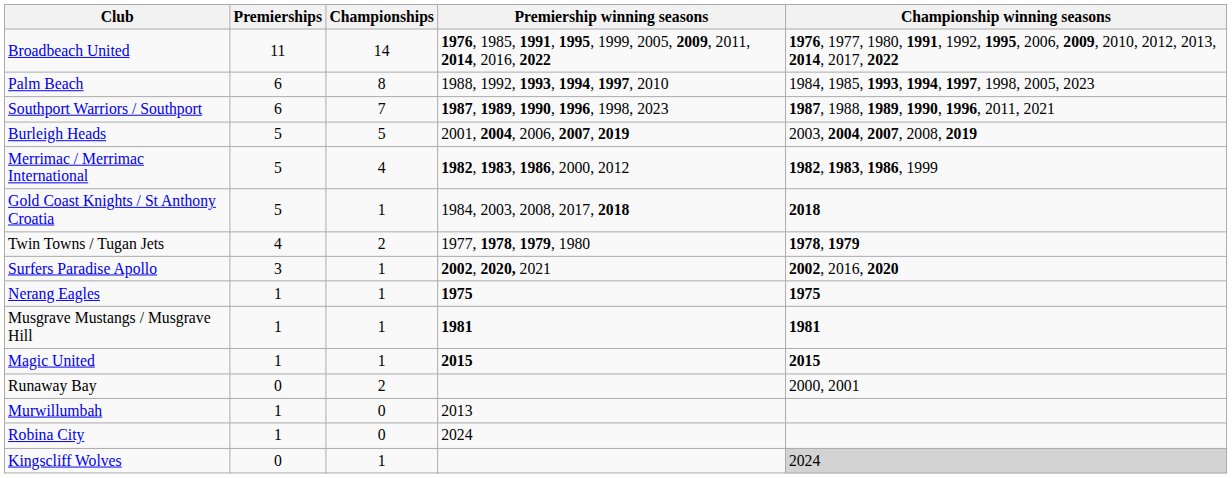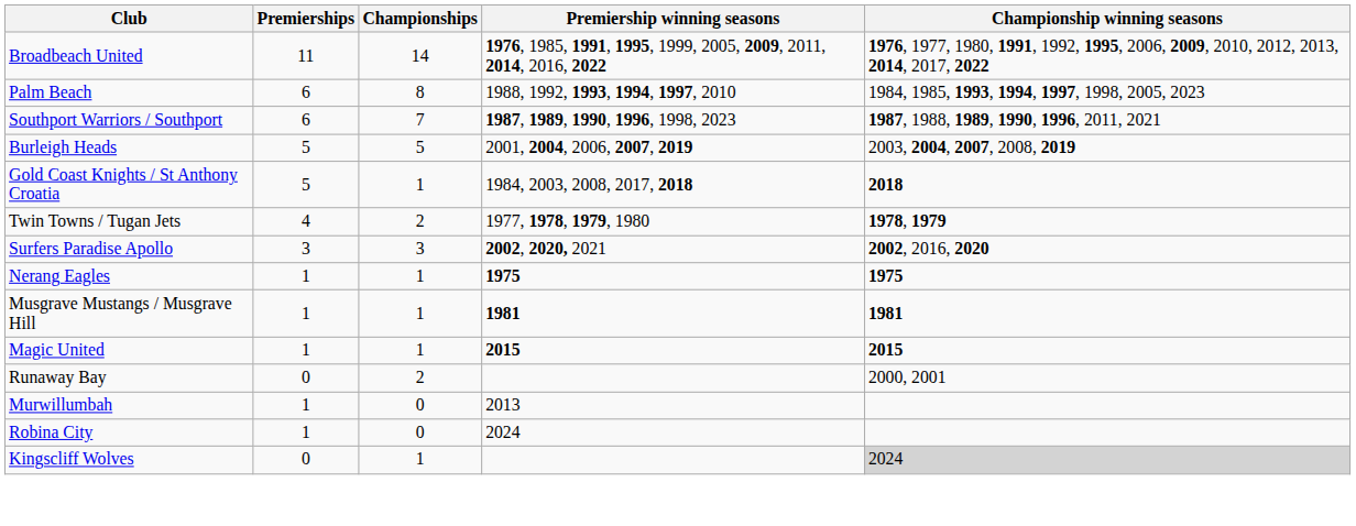 <table class="wikitable sortable">
 <tr>
 <th>Club</th>
 <th>Premierships</th>
 <th>Championships</th>
 <th>Premiership winning seasons</th>
 <th>Championship winning seasons</th>
 </tr>
 <tr>
 <td><a href='#'>Broadbeach United</a></td>
 <td style="text-align:center;">11</td>
 <td style="text-align:center;">14</td>
 <td><strong>1976</strong>, 1985, <strong>1991</strong>, <strong>1995</strong>, 1999, 2005, <strong>2009</strong>, 2011, <strong>2014</strong>, 2016, <strong>2022</strong></td>
 <td><strong>1976</strong>, 1977, 1980, <strong>1991</strong>, 1992, <strong>1995</strong>, 2006, <strong>2009</strong>, 2010, 2012, 2013, <strong>2014</strong>, 2017, <strong>2022</strong></td>
 </tr>
 <tr>
 <td><a href='#'>Palm Beach</a></td>
 <td style="text-align:center;">6</td>
 <td style="text-align:center;">8</td>
 <td>1988, 1992, <strong>1993</strong>, <strong>1994</strong>, <strong>1997</strong>, 2010</td>
 <td>1984, 1985, <strong>1993</strong>, <strong>1994</strong>, <strong>1997</strong>, 1998, 2005, 2023</td>
 </tr>
 <tr>
 <td><a href='#'>Southport Warriors / Southport</a></td>
 <td style="text-align:center;">6</td>
 <td style="text-align:center;">7</td>
 <td><strong>1987</strong>, <strong>1989</strong>, <strong>1990</strong>, <strong>1996</strong>, 1998, 2023</td>
 <td><strong>1987</strong>, 1988, <strong>1989</strong>, <strong>1990</strong>, <strong>1996</strong>, 2011, 2021</td>
 </tr>
 <tr>
 <td><a href='#'>Burleigh Heads</a></td>
 <td style="text-align:center;">5</td>
 <td style="text-align:center;">5</td>
 <td>2001, <strong>2004</strong>, 2006, <strong>2007</strong>, <strong>2019</strong></td>
 <td>2003, <strong>2004</strong>, <strong>2007</strong>, 2008, <strong>2019</strong></td>
 </tr>
 <tr>
-<td><a href='#'>Merrimac / Merrimac International</a></td>
-<td style="text-align:center;">5</td>
-<td style="text-align:center;">4</td>
-<td><strong>1982</strong>, <strong>1983</strong>, <strong>1986</strong>, 2000, 2012</td>
-<td><strong>1982</strong>, <strong>1983</strong>, <strong>1986</strong>, 1999</td>
-</tr>
-<tr>
 <td><a href='#'>Gold Coast Knights / St Anthony Croatia</a></td>
 <td style="text-align:center;">5</td>
 <td style="text-align:center;">1</td>
 <td>1984, 2003, 2008, 2017, <strong>2018</strong></td>
 <td><strong>2018</strong></td>
 </tr>
 <tr>
 <td>Twin Towns / Tugan Jets</td>
 <td style="text-align:center;">4</td>
 <td style="text-align:center;">2</td>
 <td>1977, <strong>1978</strong>, <strong>1979</strong>, 1980</td>
 <td><strong>1978</strong>, <strong>1979</strong></td>
 </tr>
 <tr>
 <td><a href='#'>Surfers Paradise Apollo</a></td>
 <td style="text-align:center;">3</td>
-<td style="text-align:center;">1</td>
+<td style="text-align:center;">3</td>
 <td><strong>2002</strong>, <strong>2020,</strong> 2021</td>
 <td><strong>2002</strong>, 2016, <strong>2020</strong></td>
 </tr>
 <tr>
 <td><a href='#'>Nerang Eagles</a></td>
 <td style="text-align:center;">1</td>
 <td style="text-align:center;">1</td>
 <td><strong>1975</strong></td>
 <td><strong>1975</strong></td>
 </tr>
 <tr>
 <td>Musgrave Mustangs / Musgrave Hill</td>
 <td style="text-align:center;">1</td>
 <td style="text-align:center;">1</td>
 <td><strong>1981</strong></td>
 <td><strong>1981</strong></td>
 </tr>
 <tr>
 <td><a href='#'>Magic United</a></td>
 <td style="text-align:center;">1</td>
 <td style="text-align:center;">1</td>
 <td><strong>2015</strong></td>
 <td><strong>2015</strong></td>
 </tr>
 <tr>
 <td>Runaway Bay</td>
 <td style="text-align:center;">0</td>
 <td style="text-align:center;">2</td>
 <td></td>
 <td>2000, 2001</td>
 </tr>
 <tr>
 <td><a href='#'>Murwillumbah</a></td>
 <td style="text-align:center;">1</td>
 <td style="text-align:center;">0</td>
 <td>2013</td>
 <td></td>
 </tr>
 <tr>
 <td><a href='#'>Robina City</a></td>
 <td style="text-align:center;">1</td>
 <td style="text-align:center;">0</td>
 <td>2024</td>
 <td></td>
 </tr>
 <tr>
 <td><a href='#'>Kingscliff Wolves</a></td>
 <td style="text-align:center;">0</td>
 <td style="text-align:center;">1</td>
 <td></td>
 <td style="background: lightgrey;">2024</td>
 </tr>
 </table>
